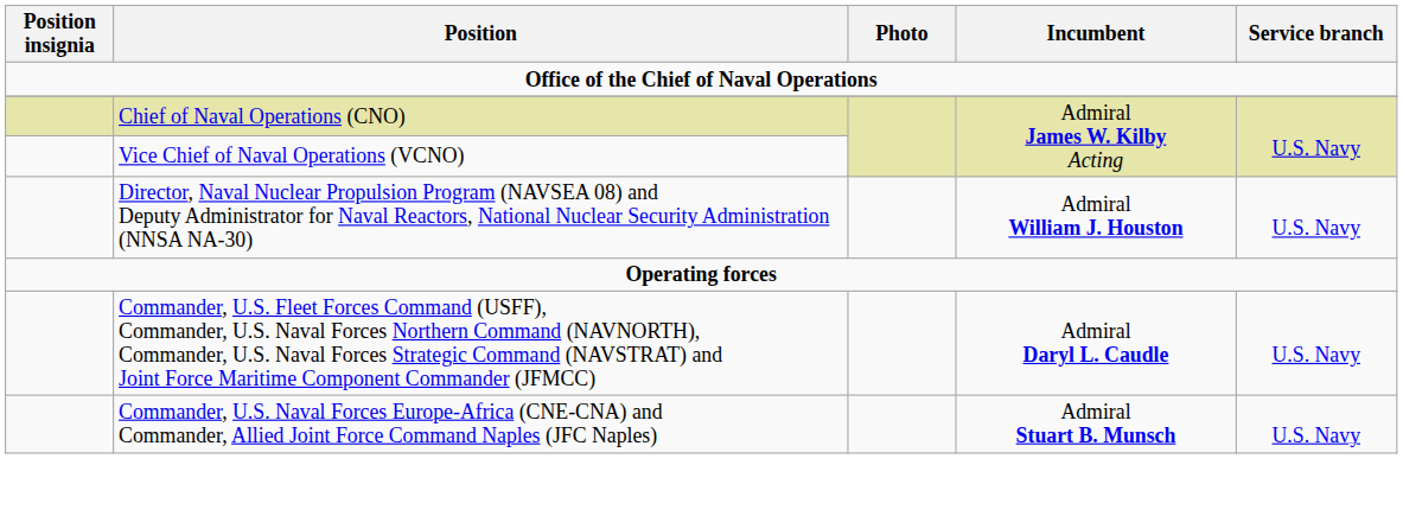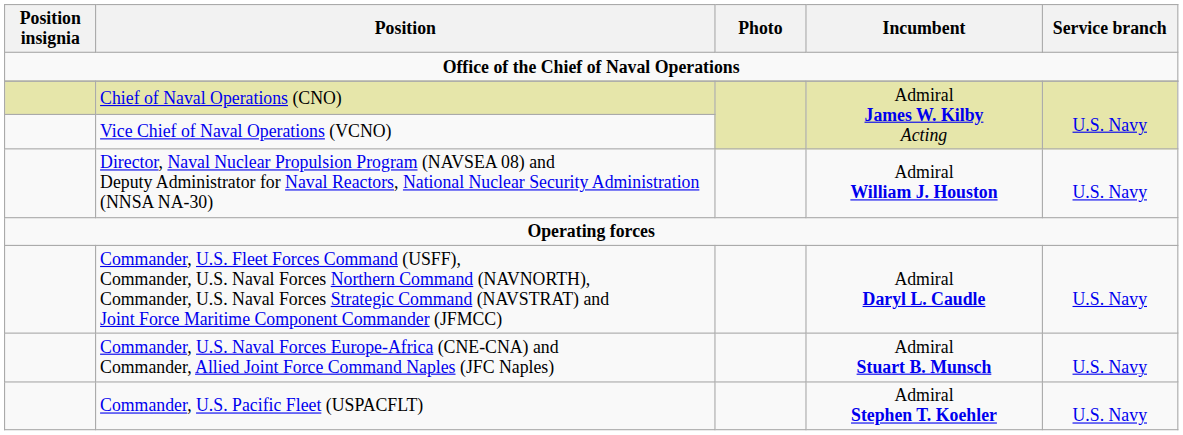 <table class="wikitable">
 <tr>
 <th width="75" style="text-align:center">Position insignia</th>
 <th width="550" style="text-align:center">Position</th>
 <th width="75" style="text-align:center">Photo</th>
 <th width="205" style="text-align:center">Incumbent</th>
 <th width="115" style="text-align:center">Service branch</th>
 </tr>
 <tr>
 <td colspan="5" style="text-align:center"><strong>Office of the Chief of Naval Operations</strong></td>
 </tr>
 <tr>
 </tr>
 <tr style=background:#e6e6aa;>
 <td></td>
 <td><a href='#'>Chief of Naval Operations</a> (CNO)</td>
 <td rowspan="2"></td>
 <td rowspan="2" style="text-align:center">Admiral<br><strong><a href='#'>James W. Kilby</a></strong><br><em>Acting</em></td>
 <td rowspan="2" style="text-align:center"><br><a href='#'>U.S. Navy</a></td>
 </tr>
 <tr>
 <td></td>
 <td><a href='#'>Vice Chief of Naval Operations</a> (VCNO)</td>
 </tr>
 <tr>
 <td></td>
 <td><a href='#'>Director</a>, <a href='#'>Naval Nuclear Propulsion Program</a> (NAVSEA 08) and<br>Deputy Administrator for <a href='#'>Naval Reactors</a>, <a href='#'>National Nuclear Security Administration</a> (NNSA NA-30)</td>
 <td></td>
 <td style="text-align:center">Admiral<br><strong><a href='#'>William J. Houston</a></strong></td>
 <td style="text-align:center"><br><a href='#'>U.S. Navy</a></td>
 </tr>
 <tr>
 <td colspan="5" style="text-align:center"><strong>Operating forces</strong></td>
 </tr>
 <tr>
 <td> </td>
 <td><a href='#'>Commander</a>, <a href='#'>U.S. Fleet Forces Command</a> (USFF),<br>Commander, U.S. Naval Forces <a href='#'>Northern Command</a> (NAVNORTH),<br>Commander, U.S. Naval Forces <a href='#'>Strategic Command</a> (NAVSTRAT) and<br><a href='#'>Joint Force Maritime Component Commander</a> (JFMCC)</td>
 <td></td>
 <td style="text-align:center">Admiral<br><strong><a href='#'>Daryl L. Caudle</a></strong></td>
 <td style="text-align:center"><br><a href='#'>U.S. Navy</a></td>
 </tr>
 <tr>
 <td> </td>
 <td><a href='#'>Commander</a>, <a href='#'>U.S. Naval Forces Europe-Africa</a> (CNE-CNA) and<br>Commander, <a href='#'>Allied Joint Force Command Naples</a> (JFC Naples)</td>
 <td></td>
 <td style="text-align:center">Admiral<br><strong><a href='#'>Stuart B. Munsch</a></strong></td>
 <td style="text-align:center"><br><a href='#'>U.S. Navy</a></td>
 </tr>
+<tr>
+<td></td>
+<td><a href='#'>Commander</a>, <a href='#'>U.S. Pacific Fleet</a> (USPACFLT)</td>
+<td></td>
+<td style="text-align:center">Admiral<br><strong><a href='#'>Stephen T. Koehler</a></strong></td>
+<td style="text-align:center"><br><a href='#'>U.S. Navy</a></td>
+</tr>
 </table>
